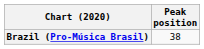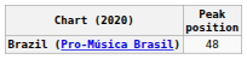 <table class="wikitable plainrowheaders" style="text-align:center">
 <tr>
 <th scope="col">Chart (2020)</th>
 <th scope="col">Peak<br>position</th>
 </tr>
 <tr>
 <th scope="row">Brazil (<a href='#'>Pro-Música Brasil</a>)</th>
-<td>38</td>
+<td>48</td>
 </tr>
 </table>
